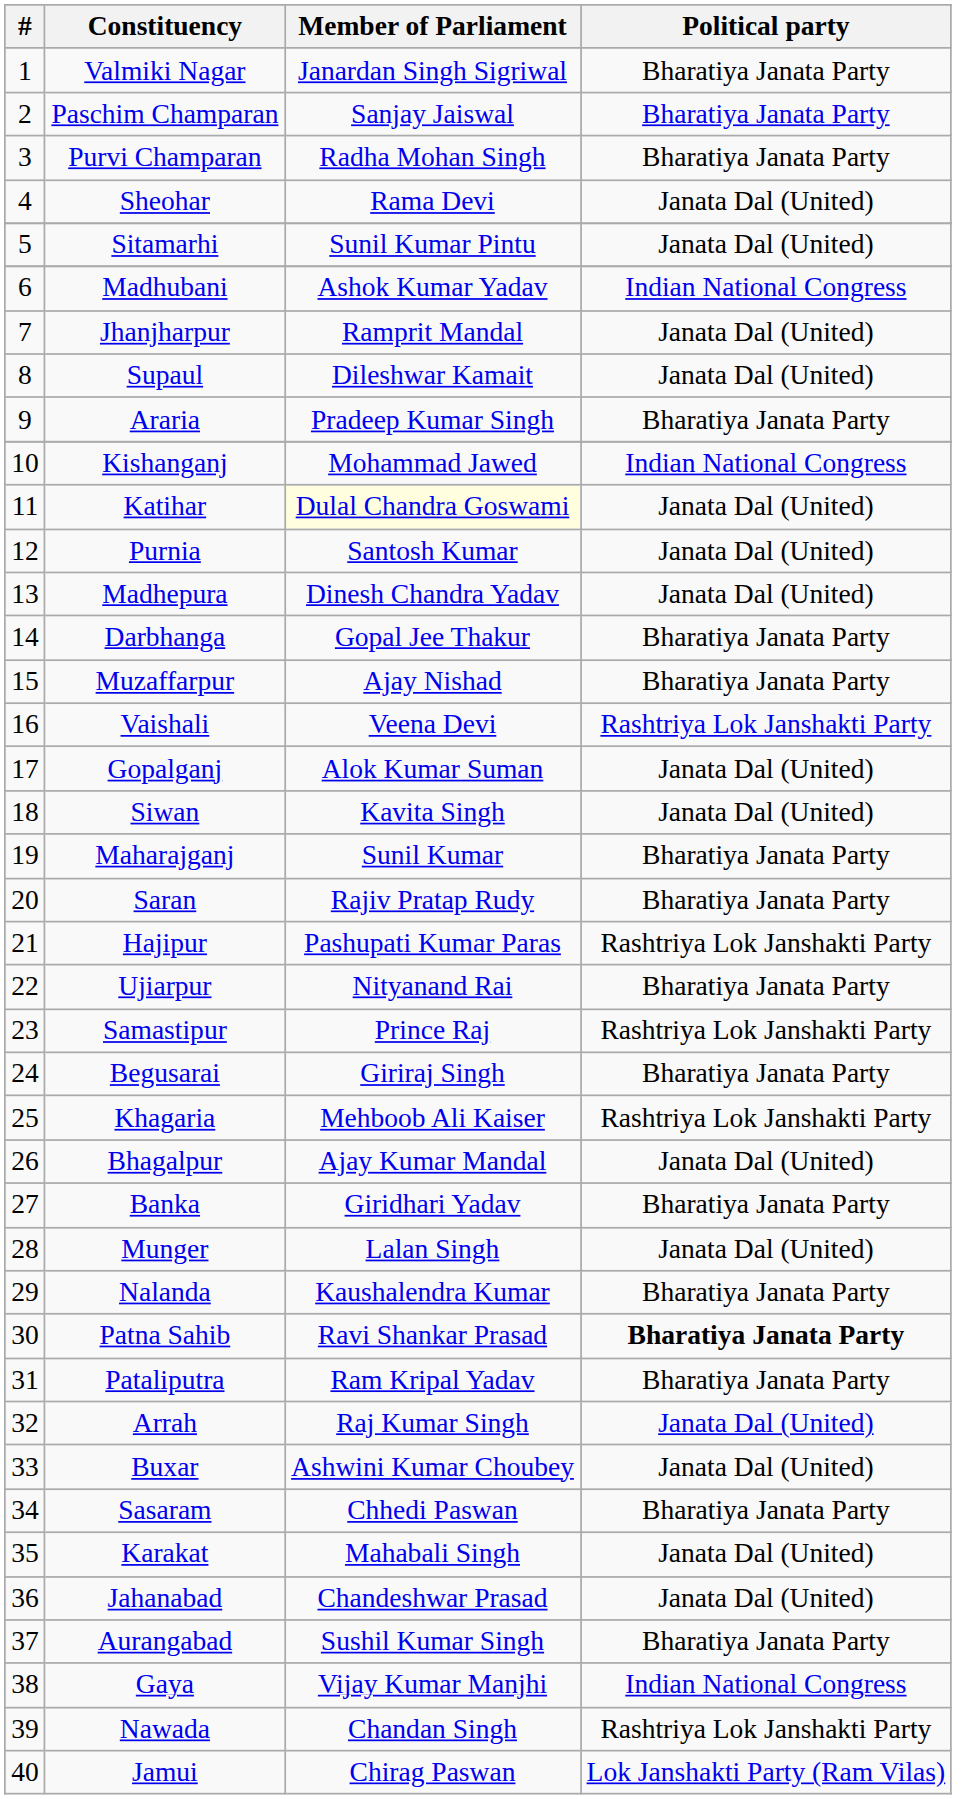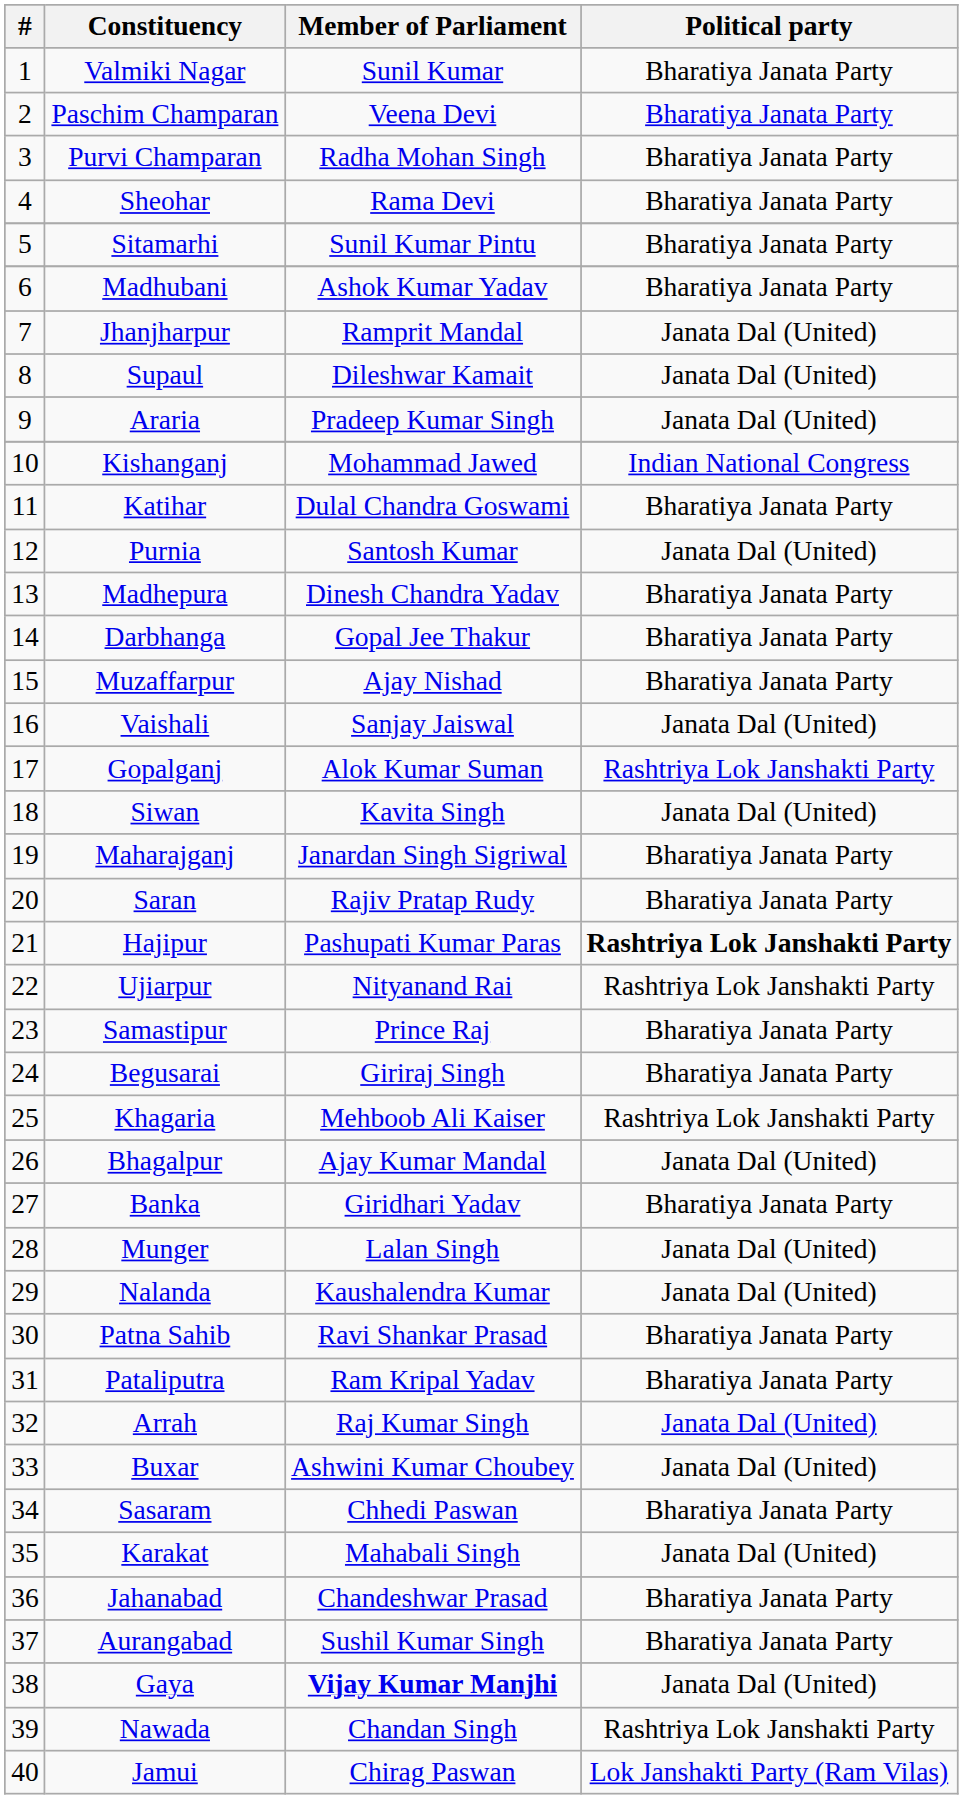 <table class="wikitable" style="text-align: center;">
 <tr |->
 <th>#</th>
 <th>Constituency</th>
 <th>Member of Parliament</th>
 <th>Political party</th>
 </tr>
 <tr>
 <td>1</td>
 <td><a href='#'>Valmiki Nagar</a></td>
-<td><a href='#'>Janardan Singh Sigriwal</a></td>
+<td><a href='#'>Sunil Kumar</a></td>
 <td>Bharatiya Janata Party</td>
 </tr>
 <tr>
 <td>2</td>
 <td><a href='#'>Paschim Champaran</a></td>
-<td><a href='#'>Sanjay Jaiswal</a></td>
+<td><a href='#'>Veena Devi</a></td>
 <td><a href='#'>Bharatiya Janata Party</a></td>
 </tr>
 <tr>
 <td>3</td>
 <td><a href='#'>Purvi Champaran</a></td>
 <td><a href='#'>Radha Mohan Singh</a></td>
 <td>Bharatiya Janata Party</td>
 </tr>
 <tr>
 <td>4</td>
 <td><a href='#'>Sheohar</a></td>
 <td><a href='#'>Rama Devi</a></td>
-<td>Janata Dal (United)</td>
+<td>Bharatiya Janata Party</td>
 </tr>
 <tr>
 </tr>
 <tr>
 <td>5</td>
 <td><a href='#'>Sitamarhi</a></td>
 <td><a href='#'>Sunil Kumar Pintu</a></td>
-<td>Janata Dal (United)</td>
+<td>Bharatiya Janata Party</td>
 </tr>
 <tr>
 </tr>
 <tr>
 <td>6</td>
 <td><a href='#'>Madhubani</a></td>
 <td><a href='#'>Ashok Kumar Yadav</a></td>
-<td><a href='#'>Indian National Congress</a></td>
+<td>Bharatiya Janata Party</td>
 </tr>
 <tr>
 <td>7</td>
 <td><a href='#'>Jhanjharpur</a></td>
 <td><a href='#'>Ramprit Mandal</a></td>
 <td>Janata Dal (United)</td>
 </tr>
 <tr>
 <td>8</td>
 <td><a href='#'>Supaul</a></td>
 <td><a href='#'>Dileshwar Kamait</a></td>
 <td>Janata Dal (United)</td>
 </tr>
 <tr>
 <td>9</td>
 <td><a href='#'>Araria</a></td>
 <td><a href='#'>Pradeep Kumar Singh</a></td>
-<td>Bharatiya Janata Party</td>
+<td>Janata Dal (United)</td>
 </tr>
 <tr>
 </tr>
 <tr>
 <td>10</td>
 <td><a href='#'>Kishanganj</a></td>
 <td><a href='#'>Mohammad Jawed</a></td>
 <td><a href='#'>Indian National Congress</a></td>
 </tr>
 <tr>
 <td>11</td>
 <td><a href='#'>Katihar</a></td>
-<td style="background: lightyellow;"><a href='#'>Dulal Chandra Goswami</a></td>
-<td>Janata Dal (United)</td>
+<td><a href='#'>Dulal Chandra Goswami</a></td>
+<td>Bharatiya Janata Party</td>
 </tr>
 <tr>
 <td>12</td>
 <td><a href='#'>Purnia</a></td>
 <td><a href='#'>Santosh Kumar</a></td>
 <td>Janata Dal (United)</td>
 </tr>
 <tr>
 <td>13</td>
 <td><a href='#'>Madhepura</a></td>
 <td><a href='#'>Dinesh Chandra Yadav</a></td>
-<td>Janata Dal (United)</td>
+<td>Bharatiya Janata Party</td>
 </tr>
 <tr>
 <td>14</td>
 <td><a href='#'>Darbhanga</a></td>
 <td><a href='#'>Gopal Jee Thakur</a></td>
 <td>Bharatiya Janata Party</td>
 </tr>
 <tr>
 <td>15</td>
 <td><a href='#'>Muzaffarpur</a></td>
 <td><a href='#'>Ajay Nishad</a></td>
 <td>Bharatiya Janata Party</td>
 </tr>
 <tr>
 <td>16</td>
 <td><a href='#'>Vaishali</a></td>
-<td><a href='#'>Veena Devi</a></td>
-<td><a href='#'>Rashtriya Lok Janshakti Party</a></td>
+<td><a href='#'>Sanjay Jaiswal</a></td>
+<td>Janata Dal (United)</td>
 </tr>
 <tr>
 <td>17</td>
 <td><a href='#'>Gopalganj</a></td>
 <td><a href='#'>Alok Kumar Suman</a></td>
-<td>Janata Dal (United)</td>
+<td><a href='#'>Rashtriya Lok Janshakti Party</a></td>
 </tr>
 <tr>
 <td>18</td>
 <td><a href='#'>Siwan</a></td>
 <td><a href='#'>Kavita Singh</a></td>
 <td>Janata Dal (United)</td>
 </tr>
 <tr>
 <td>19</td>
 <td><a href='#'>Maharajganj</a></td>
-<td><a href='#'>Sunil Kumar</a></td>
+<td><a href='#'>Janardan Singh Sigriwal</a></td>
 <td>Bharatiya Janata Party</td>
 </tr>
 <tr>
 <td>20</td>
 <td><a href='#'>Saran</a></td>
 <td><a href='#'>Rajiv Pratap Rudy</a></td>
 <td>Bharatiya Janata Party</td>
 </tr>
 <tr>
 <td>21</td>
 <td><a href='#'>Hajipur</a></td>
 <td><a href='#'>Pashupati Kumar Paras</a></td>
-<td>Rashtriya Lok Janshakti Party</td>
+<td><strong>Rashtriya Lok Janshakti Party</strong></td>
 </tr>
 <tr>
 <td>22</td>
 <td><a href='#'>Ujiarpur</a></td>
 <td><a href='#'>Nityanand Rai</a></td>
-<td>Bharatiya Janata Party</td>
+<td>Rashtriya Lok Janshakti Party</td>
 </tr>
 <tr>
 <td>23</td>
 <td><a href='#'>Samastipur</a></td>
 <td><a href='#'>Prince Raj</a></td>
-<td>Rashtriya Lok Janshakti Party</td>
+<td>Bharatiya Janata Party</td>
 </tr>
 <tr>
 <td>24</td>
 <td><a href='#'>Begusarai</a></td>
 <td><a href='#'>Giriraj Singh</a></td>
 <td>Bharatiya Janata Party</td>
 </tr>
 <tr>
 <td>25</td>
 <td><a href='#'>Khagaria</a></td>
 <td><a href='#'>Mehboob Ali Kaiser</a></td>
 <td>Rashtriya Lok Janshakti Party</td>
 </tr>
 <tr>
 <td>26</td>
 <td><a href='#'>Bhagalpur</a></td>
 <td><a href='#'>Ajay Kumar Mandal</a></td>
 <td>Janata Dal (United)</td>
 </tr>
 <tr>
 <td>27</td>
 <td><a href='#'>Banka</a></td>
 <td><a href='#'>Giridhari Yadav</a></td>
 <td>Bharatiya Janata Party</td>
 </tr>
 <tr>
 <td>28</td>
 <td><a href='#'>Munger</a></td>
 <td><a href='#'>Lalan Singh</a></td>
 <td>Janata Dal (United)</td>
 </tr>
 <tr>
 <td>29</td>
 <td><a href='#'>Nalanda</a></td>
 <td><a href='#'>Kaushalendra Kumar</a></td>
-<td>Bharatiya Janata Party</td>
+<td>Janata Dal (United)</td>
 </tr>
 <tr>
 <td>30</td>
 <td><a href='#'>Patna Sahib</a></td>
 <td><a href='#'>Ravi Shankar Prasad</a></td>
-<td><strong>Bharatiya Janata Party</strong></td>
+<td>Bharatiya Janata Party</td>
 </tr>
 <tr>
 <td>31</td>
 <td><a href='#'>Pataliputra</a></td>
 <td><a href='#'>Ram Kripal Yadav</a></td>
 <td>Bharatiya Janata Party</td>
 </tr>
 <tr>
 <td>32</td>
 <td><a href='#'>Arrah</a></td>
 <td><a href='#'>Raj Kumar Singh</a></td>
 <td><a href='#'>Janata Dal (United)</a></td>
 </tr>
 <tr>
 <td>33</td>
 <td><a href='#'>Buxar</a></td>
 <td><a href='#'>Ashwini Kumar Choubey</a></td>
 <td>Janata Dal (United)</td>
 </tr>
 <tr>
 <td>34</td>
 <td><a href='#'>Sasaram</a></td>
 <td><a href='#'>Chhedi Paswan</a></td>
 <td>Bharatiya Janata Party</td>
 </tr>
 <tr>
 <td>35</td>
 <td><a href='#'>Karakat</a></td>
 <td><a href='#'>Mahabali Singh</a></td>
 <td>Janata Dal (United)</td>
 </tr>
 <tr>
 <td>36</td>
 <td><a href='#'>Jahanabad</a></td>
 <td><a href='#'>Chandeshwar Prasad</a></td>
-<td>Janata Dal (United)</td>
+<td>Bharatiya Janata Party</td>
 </tr>
 <tr>
 <td>37</td>
 <td><a href='#'>Aurangabad</a></td>
 <td><a href='#'>Sushil Kumar Singh</a></td>
 <td>Bharatiya Janata Party</td>
 </tr>
 <tr>
 <td>38</td>
 <td><a href='#'>Gaya</a></td>
-<td><a href='#'>Vijay Kumar Manjhi</a></td>
-<td><a href='#'>Indian National Congress</a></td>
+<td><strong><a href='#'>Vijay Kumar Manjhi</a></strong></td>
+<td>Janata Dal (United)</td>
 </tr>
 <tr>
 <td>39</td>
 <td><a href='#'>Nawada</a></td>
 <td><a href='#'>Chandan Singh</a></td>
 <td>Rashtriya Lok Janshakti Party</td>
 </tr>
 <tr>
 <td>40</td>
 <td><a href='#'>Jamui</a></td>
 <td><a href='#'>Chirag Paswan</a></td>
 <td><a href='#'>Lok Janshakti Party (Ram Vilas)</a></td>
 </tr>
 </table>
